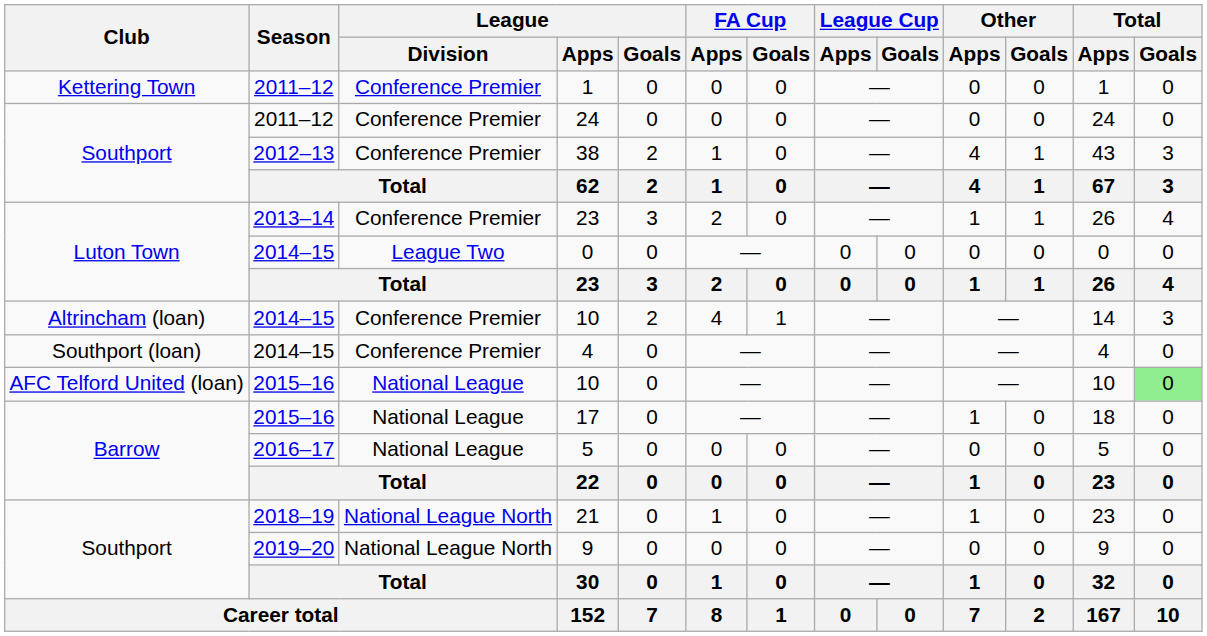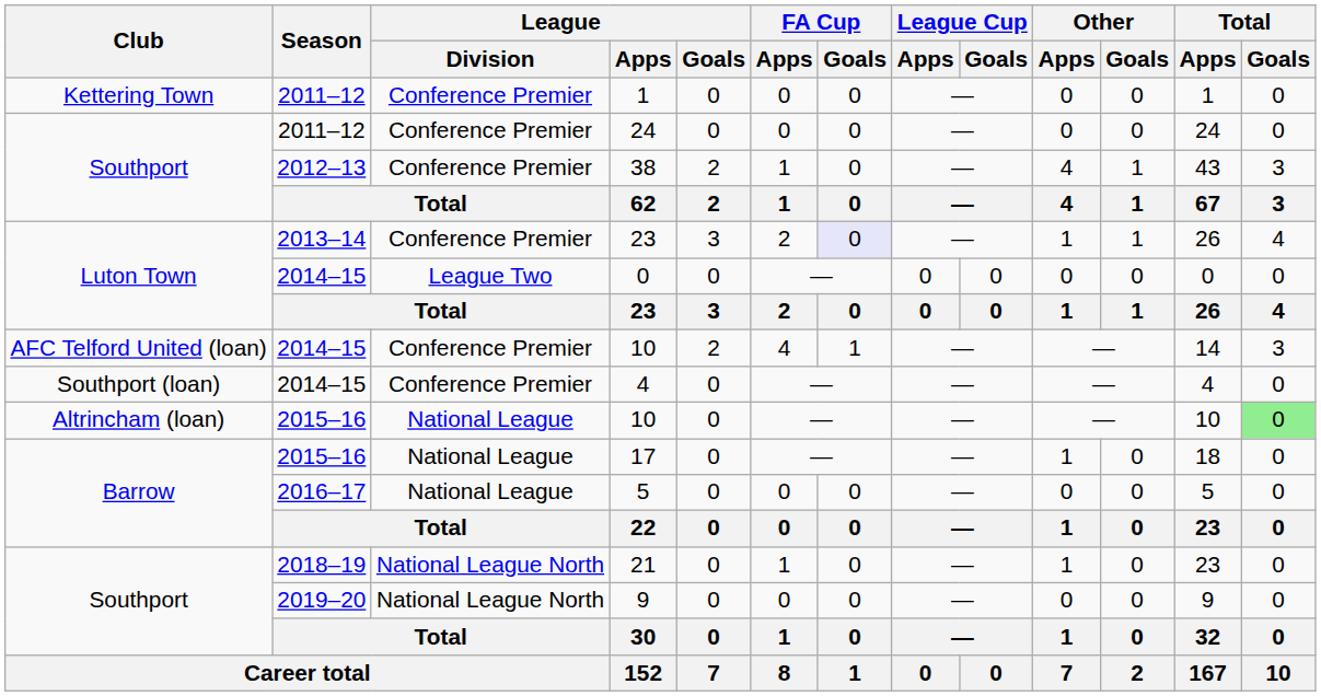 <table class=wikitable style="text-align: center;">
 <tr>
 <th rowspan=2>Club</th>
 <th rowspan=2>Season</th>
 <th colspan=3>League</th>
 <th colspan=2><a href='#'>FA Cup</a></th>
 <th colspan=2><a href='#'>League Cup</a></th>
 <th colspan=2>Other</th>
 <th colspan=2>Total</th>
 </tr>
 <tr>
 <th>Division</th>
 <th>Apps</th>
 <th>Goals</th>
 <th>Apps</th>
 <th>Goals</th>
 <th>Apps</th>
 <th>Goals</th>
 <th>Apps</th>
 <th>Goals</th>
 <th>Apps</th>
 <th>Goals</th>
 </tr>
 <tr>
 <td><a href='#'>Kettering Town</a></td>
 <td><a href='#'>2011–12</a></td>
 <td><a href='#'>Conference Premier</a></td>
 <td>1</td>
 <td>0</td>
 <td>0</td>
 <td>0</td>
 <td colspan=2>—</td>
 <td>0</td>
 <td>0</td>
 <td>1</td>
 <td>0</td>
 </tr>
 <tr>
 <td rowspan=3><a href='#'>Southport</a></td>
 <td>2011–12</td>
 <td>Conference Premier</td>
 <td>24</td>
 <td>0</td>
 <td>0</td>
 <td>0</td>
 <td colspan=2>—</td>
 <td>0</td>
 <td>0</td>
 <td>24</td>
 <td>0</td>
 </tr>
 <tr>
 <td><a href='#'>2012–13</a></td>
 <td>Conference Premier</td>
 <td>38</td>
 <td>2</td>
 <td>1</td>
 <td>0</td>
 <td colspan=2>—</td>
 <td>4</td>
 <td>1</td>
 <td>43</td>
 <td>3</td>
 </tr>
 <tr>
 <th colspan=2>Total</th>
 <th>62</th>
 <th>2</th>
 <th>1</th>
 <th>0</th>
 <th colspan=2>—</th>
 <th>4</th>
 <th>1</th>
 <th>67</th>
 <th>3</th>
 </tr>
 <tr>
 <td rowspan=3><a href='#'>Luton Town</a></td>
 <td><a href='#'>2013–14</a></td>
 <td>Conference Premier</td>
 <td>23</td>
 <td>3</td>
 <td>2</td>
-<td>0</td>
+<td style="background: lavender;">0</td>
 <td colspan=2>—</td>
 <td>1</td>
 <td>1</td>
 <td>26</td>
 <td>4</td>
 </tr>
 <tr>
 <td><a href='#'>2014–15</a></td>
 <td><a href='#'>League Two</a></td>
 <td>0</td>
 <td>0</td>
 <td colspan=2>—</td>
 <td>0</td>
 <td>0</td>
 <td>0</td>
 <td>0</td>
 <td>0</td>
 <td>0</td>
 </tr>
 <tr>
 <th colspan=2>Total</th>
 <th>23</th>
 <th>3</th>
 <th>2</th>
 <th>0</th>
 <th>0</th>
 <th>0</th>
 <th>1</th>
 <th>1</th>
 <th>26</th>
 <th>4</th>
 </tr>
 <tr>
-<td><a href='#'>Altrincham</a> (loan)</td>
+<td><a href='#'>AFC Telford United</a> (loan)</td>
 <td><a href='#'>2014–15</a></td>
 <td>Conference Premier</td>
 <td>10</td>
 <td>2</td>
 <td>4</td>
 <td>1</td>
 <td colspan=2>—</td>
 <td colspan=2>—</td>
 <td>14</td>
 <td>3</td>
 </tr>
 <tr>
 <td>Southport (loan)</td>
 <td>2014–15</td>
 <td>Conference Premier</td>
 <td>4</td>
 <td>0</td>
 <td colspan=2>—</td>
 <td colspan=2>—</td>
 <td colspan=2>—</td>
 <td>4</td>
 <td>0</td>
 </tr>
 <tr>
-<td><a href='#'>AFC Telford United</a> (loan)</td>
+<td><a href='#'>Altrincham</a> (loan)</td>
 <td><a href='#'>2015–16</a></td>
 <td><a href='#'>National League</a></td>
 <td>10</td>
 <td>0</td>
 <td colspan=2>—</td>
 <td colspan=2>—</td>
 <td colspan=2>—</td>
 <td>10</td>
 <td style="background: lightgreen;">0</td>
 </tr>
 <tr>
 <td rowspan=3><a href='#'>Barrow</a></td>
 <td><a href='#'>2015–16</a></td>
 <td>National League</td>
 <td>17</td>
 <td>0</td>
 <td colspan=2>—</td>
 <td colspan=2>—</td>
 <td>1</td>
 <td>0</td>
 <td>18</td>
 <td>0</td>
 </tr>
 <tr>
 <td><a href='#'>2016–17</a></td>
 <td>National League</td>
 <td>5</td>
 <td>0</td>
 <td>0</td>
 <td>0</td>
 <td colspan=2>—</td>
 <td>0</td>
 <td>0</td>
 <td>5</td>
 <td>0</td>
 </tr>
 <tr>
 <th colspan=2>Total</th>
 <th>22</th>
 <th>0</th>
 <th>0</th>
 <th>0</th>
 <th colspan=2>—</th>
 <th>1</th>
 <th>0</th>
 <th>23</th>
 <th>0</th>
 </tr>
 <tr>
 <td rowspan="3">Southport</td>
 <td><a href='#'>2018–19</a></td>
 <td><a href='#'>National League North</a></td>
 <td>21</td>
 <td>0</td>
 <td>1</td>
 <td>0</td>
 <td colspan="2">—</td>
 <td>1</td>
 <td>0</td>
 <td>23</td>
 <td>0</td>
 </tr>
 <tr>
 <td><a href='#'>2019–20</a></td>
 <td>National League North</td>
 <td>9</td>
 <td>0</td>
 <td>0</td>
 <td>0</td>
 <td colspan="2">—</td>
 <td>0</td>
 <td>0</td>
 <td>9</td>
 <td>0</td>
 </tr>
 <tr>
 <th colspan="2">Total</th>
 <th>30</th>
 <th>0</th>
 <th>1</th>
 <th>0</th>
 <th colspan="2">—</th>
 <th>1</th>
 <th>0</th>
 <th>32</th>
 <th>0</th>
 </tr>
 <tr>
 <th colspan="3">Career total</th>
 <th>152</th>
 <th>7</th>
 <th>8</th>
 <th>1</th>
 <th>0</th>
 <th>0</th>
 <th>7</th>
 <th>2</th>
 <th>167</th>
 <th>10</th>
 </tr>
 </table>
